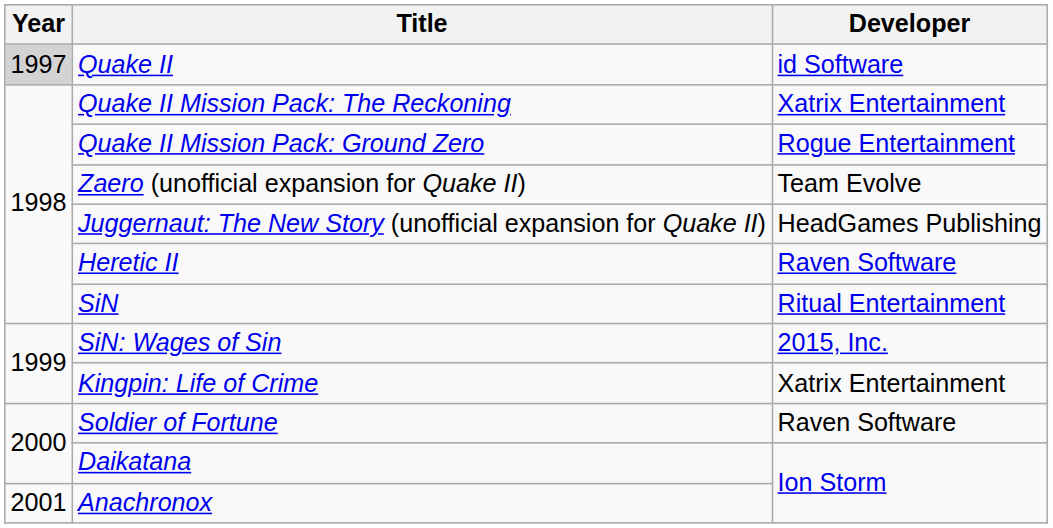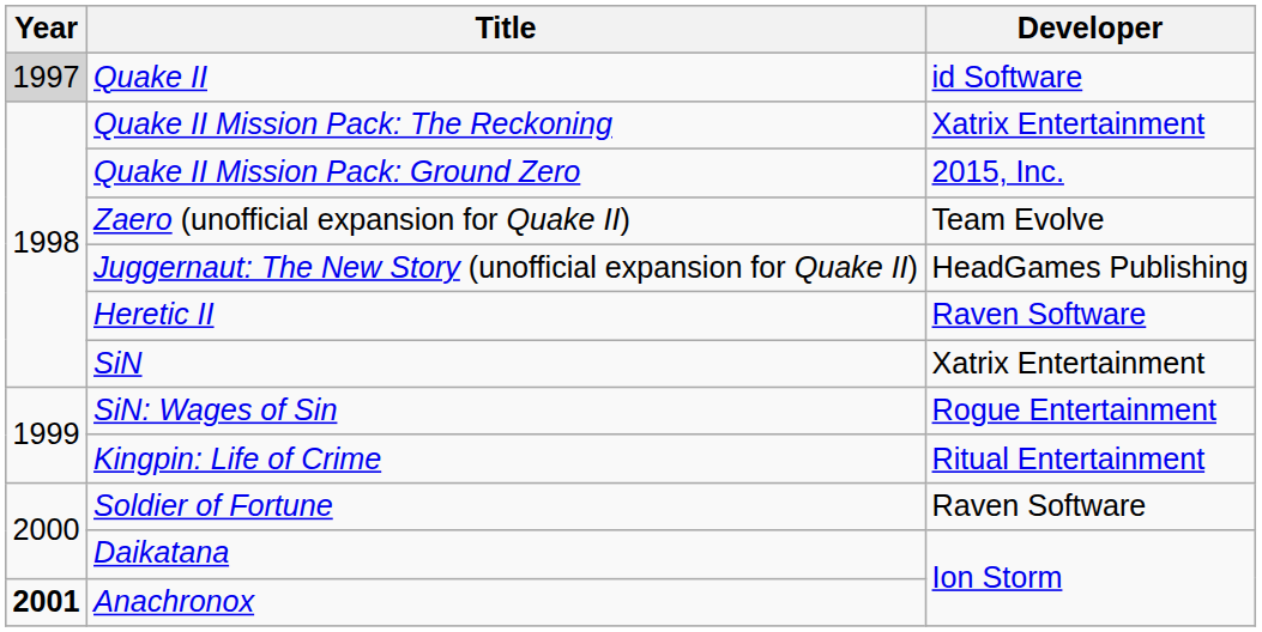 <table class="wikitable sortable">
 <tr>
 <th>Year</th>
 <th>Title</th>
 <th>Developer</th>
 </tr>
 <tr>
 <td style="background: lightgrey;">1997</td>
 <td><em><a href='#'>Quake II</a></em></td>
 <td><a href='#'>id Software</a></td>
 </tr>
 <tr>
 <td rowspan="6">1998</td>
 <td><em><a href='#'>Quake II Mission Pack: The Reckoning</a></em></td>
 <td><a href='#'>Xatrix Entertainment</a></td>
 </tr>
 <tr>
 <td><em><a href='#'>Quake II Mission Pack: Ground Zero</a></em></td>
-<td><a href='#'>Rogue Entertainment</a></td>
+<td><a href='#'>2015, Inc.</a></td>
 </tr>
 <tr>
 <td><em><a href='#'>Zaero</a></em> (unofficial expansion for <em>Quake II</em>)</td>
 <td>Team Evolve</td>
 </tr>
 <tr>
 <td><em><a href='#'>Juggernaut: The New Story</a></em> (unofficial expansion for <em>Quake II</em>)</td>
 <td>HeadGames Publishing</td>
 </tr>
 <tr>
 <td><em><a href='#'>Heretic II</a></em></td>
 <td><a href='#'>Raven Software</a></td>
 </tr>
 <tr>
 <td><em><a href='#'>SiN</a></em></td>
-<td><a href='#'>Ritual Entertainment</a></td>
+<td>Xatrix Entertainment</td>
 </tr>
 <tr>
 <td rowspan="2">1999</td>
 <td><em><a href='#'>SiN: Wages of Sin</a></em></td>
-<td><a href='#'>2015, Inc.</a></td>
+<td><a href='#'>Rogue Entertainment</a></td>
 </tr>
 <tr>
 <td><em><a href='#'>Kingpin: Life of Crime</a></em></td>
-<td>Xatrix Entertainment</td>
+<td><a href='#'>Ritual Entertainment</a></td>
 </tr>
 <tr>
 <td rowspan="2">2000</td>
 <td><em><a href='#'>Soldier of Fortune</a></em></td>
 <td>Raven Software</td>
 </tr>
 <tr>
 <td><em><a href='#'>Daikatana</a></em></td>
 <td rowspan="2"><a href='#'>Ion Storm</a></td>
 </tr>
 <tr>
-<td>2001</td>
+<td><strong>2001</strong></td>
 <td><em><a href='#'>Anachronox</a></em></td>
 </tr>
 </table>
